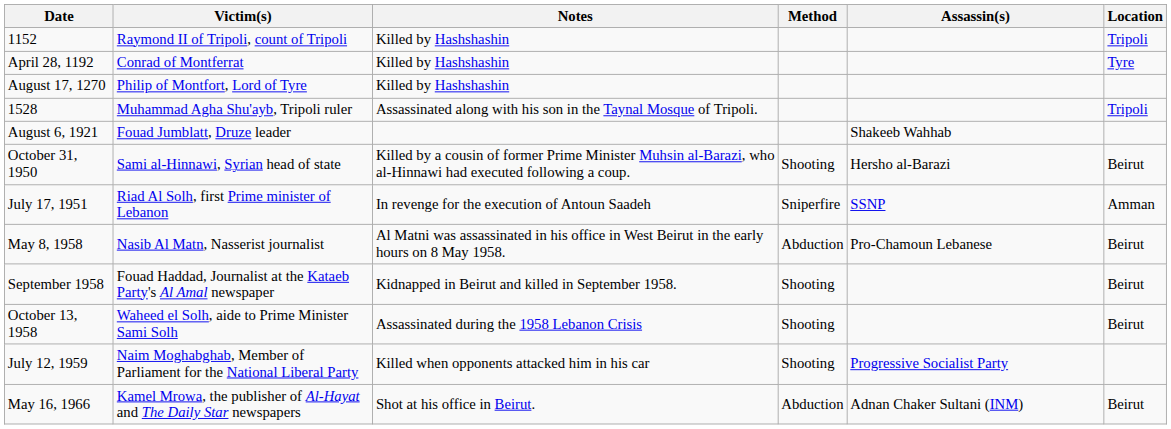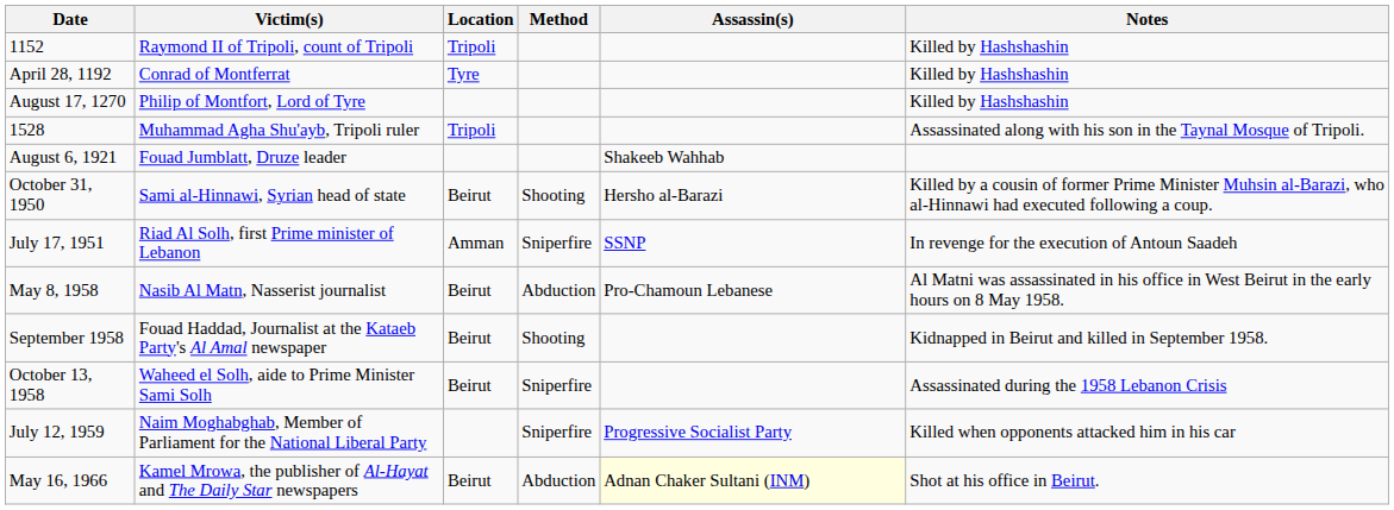 <table class="wikitable" style="width:100%">
 <tr>
 <th style="width:10%">Date</th>
 <th style="width:25%">Victim(s)</th>
-<th style="width:40%">Notes</th>
+<th>Location</th>
 <th>Method</th>
 <th style="width:25%">Assassin(s)</th>
-<th>Location</th>
+<th style="width:40%">Notes</th>
 </tr>
 <tr>
 <td>1152</td>
 <td><a href='#'>Raymond II of Tripoli</a>, <a href='#'>count of Tripoli</a></td>
-<td>Killed by <a href='#'>Hashshashin</a></td>
+<td><a href='#'>Tripoli</a></td>
 <td></td>
 <td></td>
-<td><a href='#'>Tripoli</a></td>
+<td>Killed by <a href='#'>Hashshashin</a></td>
 </tr>
 <tr>
 <td>April 28, 1192</td>
 <td><a href='#'>Conrad of Montferrat</a></td>
-<td>Killed by <a href='#'>Hashshashin</a></td>
+<td><a href='#'>Tyre</a></td>
 <td></td>
 <td></td>
-<td><a href='#'>Tyre</a></td>
+<td>Killed by <a href='#'>Hashshashin</a></td>
 </tr>
 <tr>
 <td>August 17, 1270</td>
 <td><a href='#'>Philip of Montfort</a>, <a href='#'>Lord of Tyre</a></td>
-<td>Killed by <a href='#'>Hashshashin</a></td>
 <td></td>
 <td></td>
 <td></td>
+<td>Killed by <a href='#'>Hashshashin</a></td>
 </tr>
 <tr>
 <td>1528</td>
 <td><a href='#'>Muhammad Agha Shu'ayb</a>, Tripoli ruler</td>
-<td>Assassinated along with his son in the <a href='#'>Taynal Mosque</a> of Tripoli.</td>
+<td><a href='#'>Tripoli</a></td>
 <td></td>
 <td></td>
-<td><a href='#'>Tripoli</a></td>
+<td>Assassinated along with his son in the <a href='#'>Taynal Mosque</a> of Tripoli.</td>
 </tr>
 <tr>
 <td>August 6, 1921</td>
 <td><a href='#'>Fouad Jumblatt</a>, <a href='#'>Druze</a> leader</td>
 <td></td>
 <td></td>
 <td>Shakeeb Wahhab</td>
 <td></td>
 </tr>
 <tr>
 <td>October 31, 1950</td>
 <td><a href='#'>Sami al-Hinnawi</a>, <a href='#'>Syrian</a> head of state</td>
-<td>Killed by a cousin of former Prime Minister <a href='#'>Muhsin al-Barazi</a>, who al-Hinnawi had executed following a coup.</td>
+<td>Beirut</td>
 <td>Shooting</td>
 <td>Hersho al-Barazi</td>
-<td>Beirut</td>
+<td>Killed by a cousin of former Prime Minister <a href='#'>Muhsin al-Barazi</a>, who al-Hinnawi had executed following a coup.</td>
 </tr>
 <tr>
 <td>July 17, 1951</td>
 <td><a href='#'>Riad Al Solh</a>, first <a href='#'>Prime minister of Lebanon</a></td>
-<td>In revenge for the execution of Antoun Saadeh</td>
+<td>Amman</td>
 <td>Sniperfire</td>
 <td><a href='#'>SSNP</a></td>
-<td>Amman</td>
+<td>In revenge for the execution of Antoun Saadeh</td>
 </tr>
 <tr>
 <td>May 8, 1958</td>
 <td><a href='#'>Nasib Al Matn</a>, Nasserist journalist</td>
-<td>Al Matni was assassinated in his office in West Beirut in the early hours on 8 May 1958.</td>
+<td>Beirut</td>
 <td>Abduction</td>
 <td>Pro-Chamoun Lebanese</td>
-<td>Beirut</td>
+<td>Al Matni was assassinated in his office in West Beirut in the early hours on 8 May 1958.</td>
 </tr>
 <tr>
 <td>September 1958</td>
 <td>Fouad Haddad, Journalist at the <a href='#'>Kataeb Party</a>'s <em><a href='#'>Al Amal</a></em> newspaper</td>
-<td>Kidnapped in Beirut and killed in September 1958.</td>
+<td>Beirut</td>
 <td>Shooting</td>
 <td></td>
-<td>Beirut</td>
+<td>Kidnapped in Beirut and killed in September 1958.</td>
 </tr>
 <tr>
 <td>October 13, 1958</td>
 <td><a href='#'>Waheed el Solh</a>, aide to Prime Minister <a href='#'>Sami Solh</a></td>
+<td>Beirut</td>
+<td>Sniperfire</td>
+<td></td>
 <td>Assassinated during the <a href='#'>1958 Lebanon Crisis</a></td>
-<td>Shooting</td>
-<td></td>
-<td>Beirut</td>
 </tr>
 <tr>
 <td>July 12, 1959</td>
 <td><a href='#'>Naim Moghabghab</a>, Member of Parliament for the <a href='#'>National Liberal Party</a></td>
+<td></td>
+<td>Sniperfire</td>
+<td><a href='#'>Progressive Socialist Party</a></td>
 <td>Killed when opponents attacked him in his car</td>
-<td>Shooting</td>
-<td><a href='#'>Progressive Socialist Party</a></td>
-<td></td>
 </tr>
 <tr>
 <td>May 16, 1966</td>
 <td><a href='#'>Kamel Mrowa</a>, the publisher of <em><a href='#'>Al-Hayat</a></em> and <em><a href='#'>The Daily Star</a></em> newspapers</td>
+<td>Beirut</td>
+<td>Abduction</td>
+<td style="background: lightyellow;">Adnan Chaker Sultani (<a href='#'>INM</a>)</td>
 <td>Shot at his office in <a href='#'>Beirut</a>.</td>
-<td>Abduction</td>
-<td>Adnan Chaker Sultani (<a href='#'>INM</a>)</td>
-<td>Beirut</td>
 </tr>
 </table>
